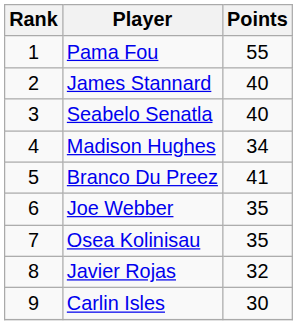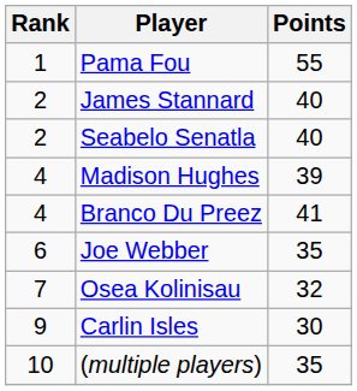 <table class="wikitable sortable">
 <tr>
 <th>Rank</th>
 <th>Player</th>
 <th>Points</th>
 </tr>
 <tr>
 <td align=center>1</td>
 <td> <a href='#'>Pama Fou</a></td>
 <td align=center>55</td>
 </tr>
 <tr>
 <td align=center>2</td>
 <td> <a href='#'>James Stannard</a></td>
 <td align=center>40</td>
 </tr>
 <tr>
-<td align=center>3</td>
+<td align=center>2</td>
 <td> <a href='#'>Seabelo Senatla</a></td>
 <td align=center>40</td>
 </tr>
 <tr>
 <td align=center>4</td>
 <td> <a href='#'>Madison Hughes</a></td>
-<td align=center>34</td>
+<td align=center>39</td>
 </tr>
 <tr>
-<td align=center>5</td>
+<td align=center>4</td>
 <td> <a href='#'>Branco Du Preez</a></td>
 <td align=center>41</td>
 </tr>
 <tr>
 <td align=center>6</td>
 <td> <a href='#'>Joe Webber</a></td>
 <td align=center>35</td>
 </tr>
 <tr>
 <td align=center>7</td>
 <td> <a href='#'>Osea Kolinisau</a></td>
-<td align=center>35</td>
-</tr>
-<tr>
-<td align=center>8</td>
-<td> <a href='#'>Javier Rojas</a></td>
 <td align=center>32</td>
 </tr>
 <tr>
 <td align=center>9</td>
 <td> <a href='#'>Carlin Isles</a></td>
 <td align=center>30</td>
 </tr>
 <tr>
+<td align=center>10</td>
+<td>(<em>multiple players</em>)</td>
+<td align=center>35</td>
+</tr>
+<tr>
 </tr>
 </table>
